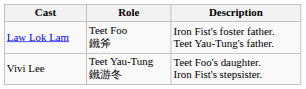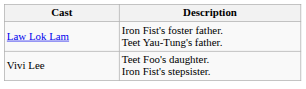 <table class="wikitable" width="70%">
 <tr>
 <th>Cast</th>
-<th>Role</th>
 <th>Description</th>
 </tr>
 <tr>
 <td><a href='#'>Law Lok Lam</a></td>
-<td>Teet Foo<br>鐵斧</td>
 <td>Iron Fist's foster father.<br>Teet Yau-Tung's father.</td>
 </tr>
 <tr>
 <td>Vivi Lee</td>
-<td>Teet Yau-Tung<br>鐵游冬</td>
 <td>Teet Foo's daughter.<br>Iron Fist's stepsister.</td>
 </tr>
 </table>
